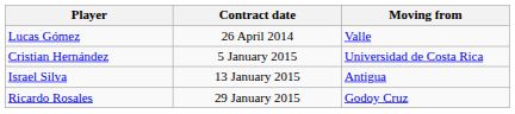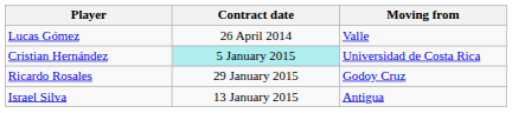 <table class="wikitable">
 <tr>
 <th width="200">Player</th>
 <th width="200">Contract date</th>
 <th width="200">Moving from</th>
 </tr>
 <tr>
 <td> <a href='#'>Lucas Gómez</a></td>
 <td align="center">26 April 2014</td>
 <td> <a href='#'>Valle</a></td>
 </tr>
 <tr>
 <td> <a href='#'>Cristian Hernández</a></td>
-<td align="center">5 January 2015</td>
+<td align="center" style="background: paleturquoise;">5 January 2015</td>
 <td> <a href='#'>Universidad de Costa Rica</a></td>
+</tr>
+<tr>
+<td> <a href='#'>Ricardo Rosales</a></td>
+<td align="center">29 January 2015</td>
+<td> <a href='#'>Godoy Cruz</a></td>
 </tr>
 <tr>
 <td> <a href='#'>Israel Silva</a></td>
 <td align="center">13 January 2015</td>
 <td> <a href='#'>Antigua</a></td>
 </tr>
-<tr>
-<td> <a href='#'>Ricardo Rosales</a></td>
-<td align="center">29 January 2015</td>
-<td> <a href='#'>Godoy Cruz</a></td>
-</tr>
 </table>
